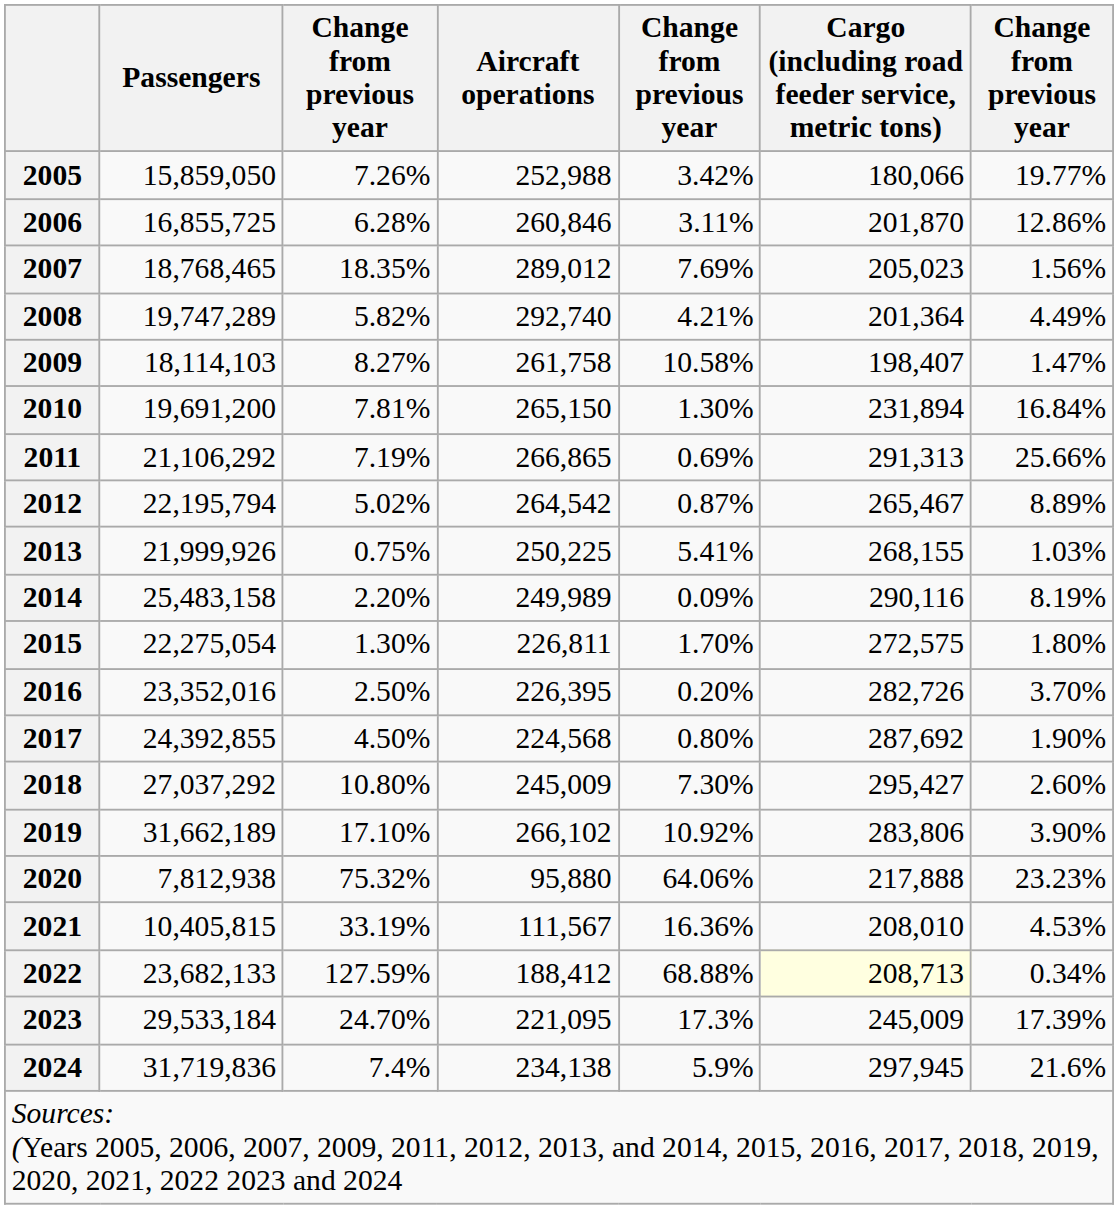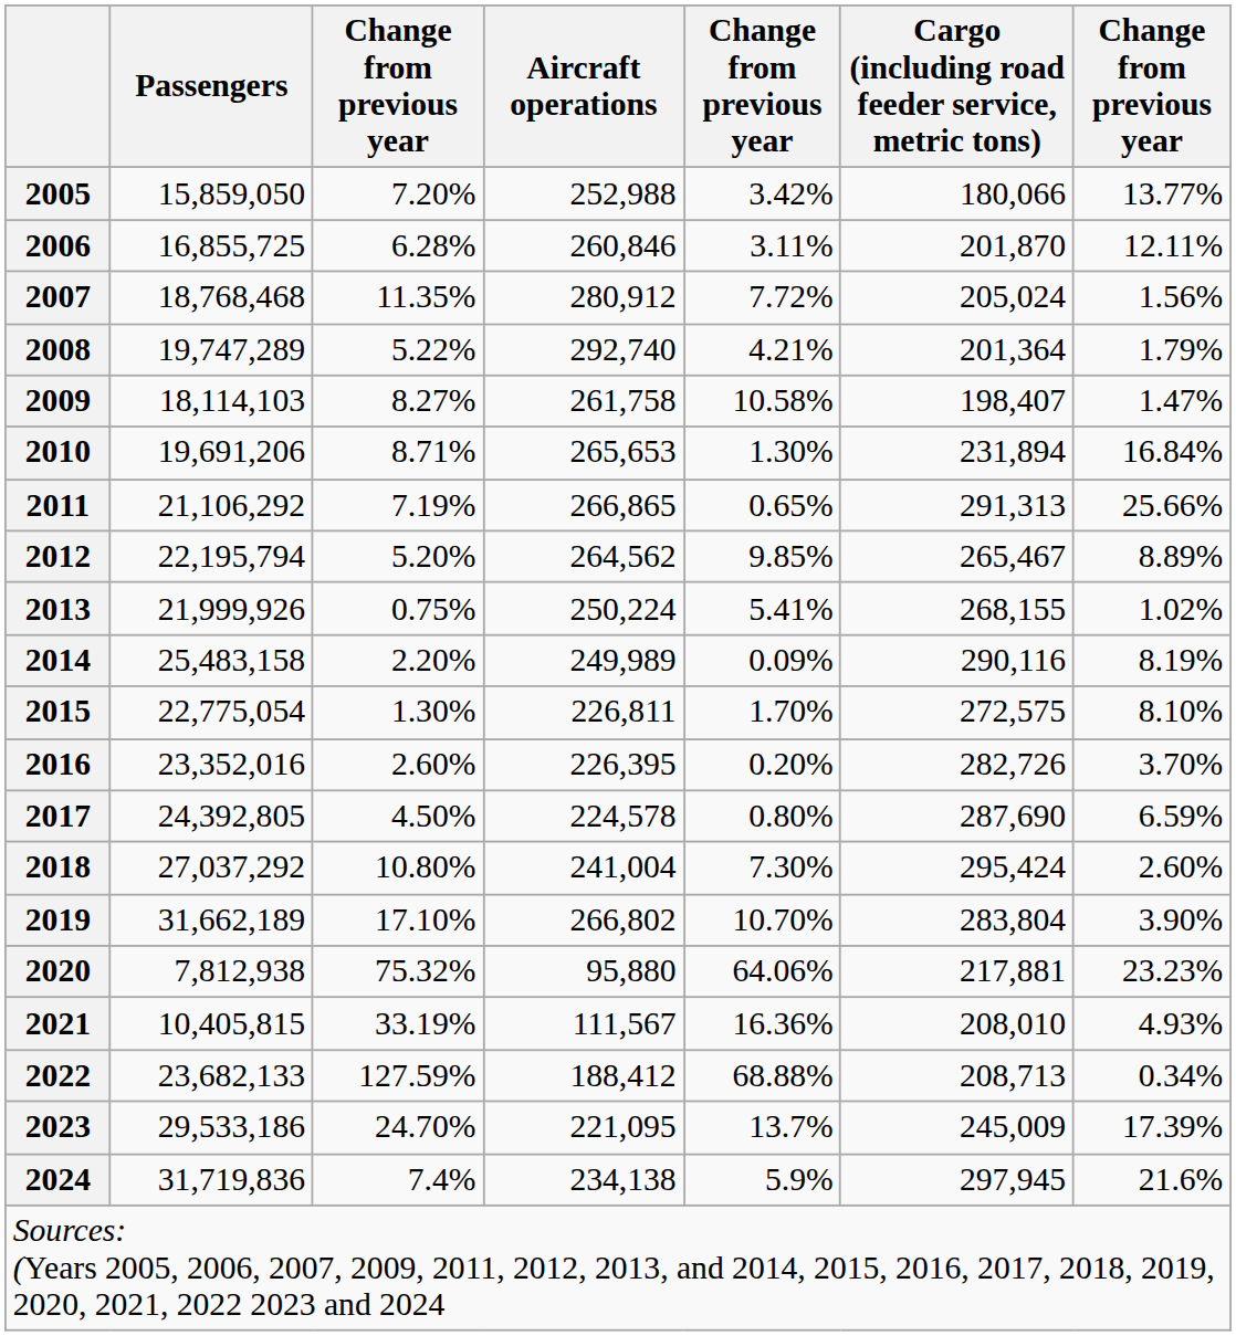 <table class="wikitable" style="text-align:right; width:600px">
 <tr>
 <th style="width:50px"></th>
 <th style="width:100px">Passengers</th>
 <th style="width:85px">Change from previous year</th>
 <th style="width:100px">Aircraft operations</th>
 <th style="width:75px">Change from previous year</th>
 <th style="width:125px">Cargo<br>(including road feeder service,<br>metric tons)</th>
 <th style="width:75px">Change from previous year</th>
 </tr>
 <tr>
 <th>2005</th>
 <td>15,859,050</td>
-<td> 7.26%</td>
+<td> 7.20%</td>
 <td>252,988</td>
 <td> 3.42%</td>
 <td>180,066</td>
-<td>19.77%</td>
+<td>13.77%</td>
 </tr>
 <tr>
 <th>2006</th>
 <td>16,855,725</td>
 <td> 6.28%</td>
 <td>260,846</td>
 <td> 3.11%</td>
 <td>201,870</td>
-<td>12.86%</td>
+<td>12.11%</td>
 </tr>
 <tr>
 <th>2007</th>
-<td>18,768,465</td>
-<td>18.35%</td>
-<td>289,012</td>
-<td> 7.69%</td>
-<td>205,023</td>
+<td>18,768,468</td>
+<td>11.35%</td>
+<td>280,912</td>
+<td> 7.72%</td>
+<td>205,024</td>
 <td> 1.56%</td>
 </tr>
 <tr>
 <th>2008</th>
 <td>19,747,289</td>
-<td> 5.82%</td>
+<td> 5.22%</td>
 <td>292,740</td>
 <td> 4.21%</td>
 <td>201,364</td>
-<td> 4.49%</td>
+<td> 1.79%</td>
 </tr>
 <tr>
 <th>2009</th>
 <td>18,114,103</td>
 <td> 8.27%</td>
 <td>261,758</td>
 <td>10.58%</td>
 <td>198,407</td>
 <td> 1.47%</td>
 </tr>
 <tr>
 <th>2010</th>
-<td>19,691,200</td>
-<td> 7.81%</td>
-<td>265,150</td>
+<td>19,691,206</td>
+<td> 8.71%</td>
+<td>265,653</td>
 <td> 1.30%</td>
 <td>231,894</td>
 <td>16.84%</td>
 </tr>
 <tr>
 <th>2011</th>
 <td>21,106,292</td>
 <td> 7.19%</td>
 <td>266,865</td>
-<td> 0.69%</td>
+<td> 0.65%</td>
 <td>291,313</td>
 <td>25.66%</td>
 </tr>
 <tr>
 <th>2012</th>
 <td>22,195,794</td>
-<td> 5.02%</td>
-<td>264,542</td>
-<td> 0.87%</td>
+<td> 5.20%</td>
+<td>264,562</td>
+<td> 9.85%</td>
 <td>265,467</td>
 <td> 8.89%</td>
 </tr>
 <tr>
 <th>2013</th>
 <td>21,999,926</td>
 <td> 0.75%</td>
-<td>250,225</td>
+<td>250,224</td>
 <td> 5.41%</td>
 <td>268,155</td>
-<td> 1.03%</td>
+<td> 1.02%</td>
 </tr>
 <tr>
 <th>2014</th>
 <td>25,483,158</td>
 <td> 2.20%</td>
 <td>249,989</td>
 <td> 0.09%</td>
 <td>290,116</td>
 <td> 8.19%</td>
 </tr>
 <tr>
 <th>2015</th>
-<td>22,275,054</td>
+<td>22,775,054</td>
 <td> 1.30%</td>
 <td>226,811</td>
 <td> 1.70%</td>
 <td>272,575</td>
-<td> 1.80%</td>
+<td> 8.10%</td>
 </tr>
 <tr>
 <th>2016</th>
 <td>23,352,016</td>
-<td> 2.50%</td>
+<td> 2.60%</td>
 <td>226,395</td>
 <td> 0.20%</td>
 <td>282,726</td>
 <td> 3.70%</td>
 </tr>
 <tr>
 <th>2017</th>
-<td>24,392,855</td>
+<td>24,392,805</td>
 <td> 4.50%</td>
-<td>224,568</td>
+<td>224,578</td>
 <td> 0.80%</td>
-<td>287,692</td>
-<td> 1.90%</td>
+<td>287,690</td>
+<td> 6.59%</td>
 </tr>
 <tr>
 <th>2018</th>
 <td>27,037,292</td>
 <td> 10.80%</td>
-<td>245,009</td>
+<td>241,004</td>
 <td> 7.30%</td>
-<td>295,427</td>
+<td>295,424</td>
 <td> 2.60%</td>
 </tr>
 <tr>
 <th>2019</th>
 <td>31,662,189</td>
 <td> 17.10%</td>
-<td>266,102</td>
-<td> 10.92%</td>
-<td>283,806</td>
+<td>266,802</td>
+<td> 10.70%</td>
+<td>283,804</td>
 <td> 3.90%</td>
 </tr>
 <tr>
 <th>2020</th>
 <td>7,812,938</td>
 <td> 75.32%</td>
 <td>95,880</td>
 <td> 64.06%</td>
-<td>217,888</td>
+<td>217,881</td>
 <td> 23.23%</td>
 </tr>
 <tr>
 <th>2021</th>
 <td>10,405,815</td>
 <td> 33.19%</td>
 <td>111,567</td>
 <td> 16.36%</td>
 <td>208,010</td>
-<td> 4.53%</td>
+<td> 4.93%</td>
 </tr>
 <tr>
 <th>2022</th>
 <td>23,682,133</td>
 <td> 127.59%</td>
 <td>188,412</td>
 <td> 68.88%</td>
-<td style="background: lightyellow;">208,713</td>
+<td>208,713</td>
 <td> 0.34%</td>
 </tr>
 <tr>
 <th>2023</th>
-<td>29,533,184</td>
+<td>29,533,186</td>
 <td> 24.70%</td>
 <td>221,095</td>
-<td> 17.3%</td>
+<td> 13.7%</td>
 <td>245,009</td>
 <td> 17.39%</td>
 </tr>
 <tr>
 <th>2024</th>
 <td>31,719,836</td>
 <td> 7.4%</td>
 <td>234,138</td>
 <td> 5.9%</td>
 <td>297,945</td>
 <td> 21.6%</td>
 </tr>
 <tr>
 <td colspan="7" style="text-align:left;"><em>Sources:<br>(</em>Years 2005, 2006, 2007, 2009, 2011, 2012, 2013, and 2014<em>,</em> 2015, 2016, 2017, 2018, 2019, 2020, 2021, 2022 2023 and 2024</td>
 </tr>
 </table>
